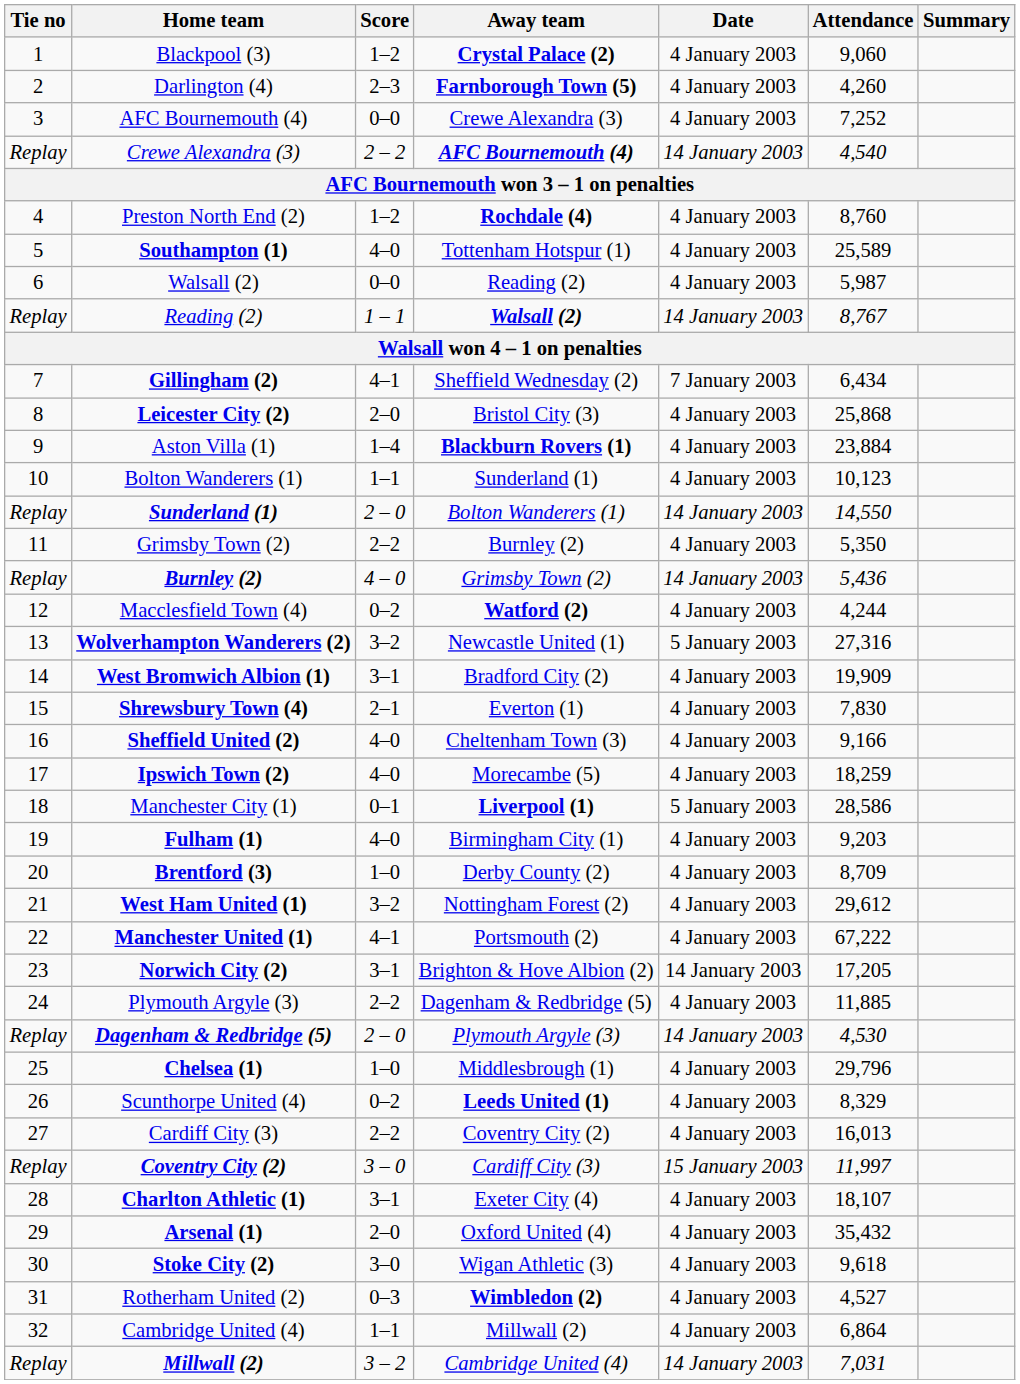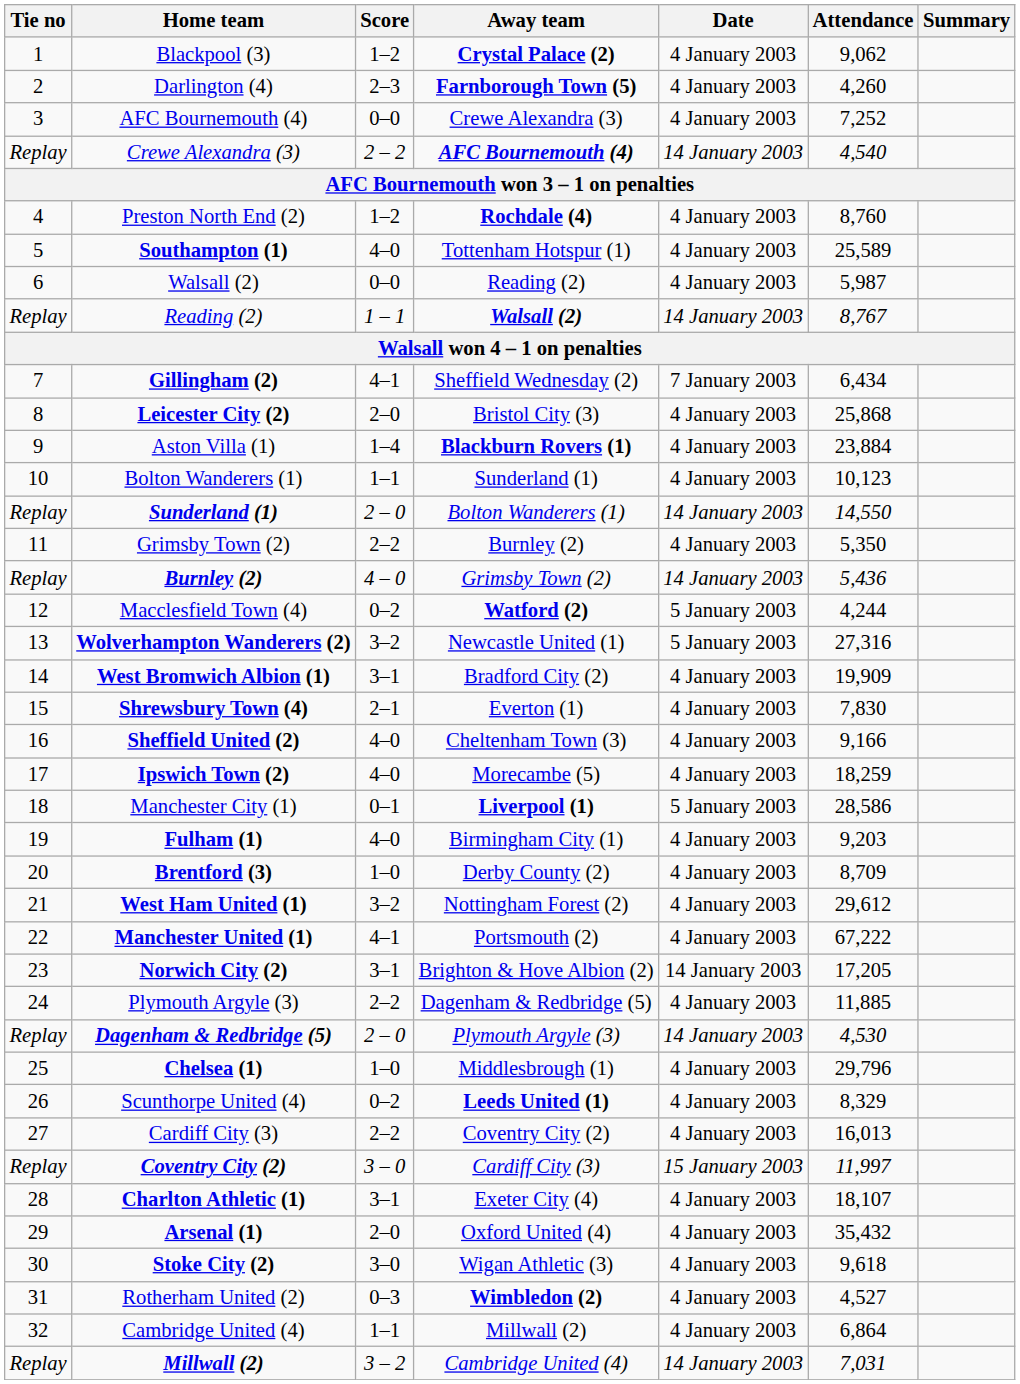 <table class="wikitable" style="text-align: center">
 <tr>
 <th>Tie no</th>
 <th>Home team</th>
 <th>Score</th>
 <th>Away team</th>
 <th>Date</th>
 <th>Attendance</th>
 <th>Summary</th>
 </tr>
 <tr>
 <td>1</td>
 <td><a href='#'>Blackpool</a> (3)</td>
 <td>1–2</td>
 <td><strong><a href='#'>Crystal Palace</a> (2)</strong></td>
 <td>4 January 2003</td>
-<td>9,060</td>
+<td>9,062</td>
 <td> </td>
 </tr>
 <tr>
 <td>2</td>
 <td><a href='#'>Darlington</a> (4)</td>
 <td>2–3</td>
 <td><strong><a href='#'>Farnborough Town</a> (5)</strong></td>
 <td>4 January 2003</td>
 <td>4,260</td>
 <td> </td>
 </tr>
 <tr>
 <td>3</td>
 <td><a href='#'>AFC Bournemouth</a> (4)</td>
 <td>0–0</td>
 <td><a href='#'>Crewe Alexandra</a> (3)</td>
 <td>4 January 2003</td>
 <td>7,252</td>
 <td> </td>
 </tr>
 <tr>
 <td><em>Replay</em></td>
 <td><em><a href='#'>Crewe Alexandra</a> (3)</em></td>
 <td><em>2 – 2</em></td>
 <td><strong><em><a href='#'>AFC Bournemouth</a> (4)</em></strong></td>
 <td><em>14 January 2003</em></td>
 <td><em>4,540</em></td>
 <td> </td>
 </tr>
 <tr>
 <th colspan=7><strong><a href='#'>AFC Bournemouth</a></strong> won 3 – 1 on penalties</th>
 </tr>
 <tr>
 <td>4</td>
 <td><a href='#'>Preston North End</a> (2)</td>
 <td>1–2</td>
 <td><strong><a href='#'>Rochdale</a> (4)</strong></td>
 <td>4 January 2003</td>
 <td>8,760</td>
 <td> </td>
 </tr>
 <tr>
 <td>5</td>
 <td><strong><a href='#'>Southampton</a> (1)</strong></td>
 <td>4–0</td>
 <td><a href='#'>Tottenham Hotspur</a> (1)</td>
 <td>4 January 2003</td>
 <td>25,589</td>
 <td> </td>
 </tr>
 <tr>
 <td>6</td>
 <td><a href='#'>Walsall</a> (2)</td>
 <td>0–0</td>
 <td><a href='#'>Reading</a> (2)</td>
 <td>4 January 2003</td>
 <td>5,987</td>
 <td> </td>
 </tr>
 <tr>
 <td><em>Replay</em></td>
 <td><em><a href='#'>Reading</a> (2)</em></td>
 <td><em>1 – 1</em></td>
 <td><strong><em><a href='#'>Walsall</a> (2)</em></strong></td>
 <td><em>14 January 2003</em></td>
 <td><em>8,767</em></td>
 <td></td>
 </tr>
 <tr>
 <th colspan=7><strong><a href='#'>Walsall</a></strong> won 4 – 1 on penalties</th>
 </tr>
 <tr>
 <td>7</td>
 <td><strong><a href='#'>Gillingham</a> (2)</strong></td>
 <td>4–1</td>
 <td><a href='#'>Sheffield Wednesday</a> (2)</td>
 <td>7 January 2003</td>
 <td>6,434</td>
 <td> </td>
 </tr>
 <tr>
 <td>8</td>
 <td><strong><a href='#'>Leicester City</a> (2)</strong></td>
 <td>2–0</td>
 <td><a href='#'>Bristol City</a> (3)</td>
 <td>4 January 2003</td>
 <td>25,868</td>
 <td> </td>
 </tr>
 <tr>
 <td>9</td>
 <td><a href='#'>Aston Villa</a> (1)</td>
 <td>1–4</td>
 <td><strong><a href='#'>Blackburn Rovers</a> (1)</strong></td>
 <td>4 January 2003</td>
 <td>23,884</td>
 <td> </td>
 </tr>
 <tr>
 <td>10</td>
 <td><a href='#'>Bolton Wanderers</a> (1)</td>
 <td>1–1</td>
 <td><a href='#'>Sunderland</a> (1)</td>
 <td>4 January 2003</td>
 <td>10,123</td>
 <td> </td>
 </tr>
 <tr>
 <td><em>Replay</em></td>
 <td><strong><em><a href='#'>Sunderland</a> (1)</em></strong></td>
 <td><em>2 – 0</em></td>
 <td><em><a href='#'>Bolton Wanderers</a> (1)</em></td>
 <td><em>14 January 2003</em></td>
 <td><em>14,550</em></td>
 <td> </td>
 </tr>
 <tr>
 <td>11</td>
 <td><a href='#'>Grimsby Town</a> (2)</td>
 <td>2–2</td>
 <td><a href='#'>Burnley</a> (2)</td>
 <td>4 January 2003</td>
 <td>5,350</td>
 <td> </td>
 </tr>
 <tr>
 <td><em>Replay</em></td>
 <td><strong><em><a href='#'>Burnley</a> (2)</em></strong></td>
 <td><em>4 – 0</em></td>
 <td><em><a href='#'>Grimsby Town</a> (2)</em></td>
 <td><em>14 January 2003</em></td>
 <td><em>5,436</em></td>
 <td> </td>
 </tr>
 <tr>
 <td>12</td>
 <td><a href='#'>Macclesfield Town</a> (4)</td>
 <td>0–2</td>
 <td><strong><a href='#'>Watford</a> (2)</strong></td>
-<td>4 January 2003</td>
+<td>5 January 2003</td>
 <td>4,244</td>
 <td> </td>
 </tr>
 <tr>
 <td>13</td>
 <td><strong><a href='#'>Wolverhampton Wanderers</a> (2)</strong></td>
 <td>3–2</td>
 <td><a href='#'>Newcastle United</a> (1)</td>
 <td>5 January 2003</td>
 <td>27,316</td>
 <td> </td>
 </tr>
 <tr>
 <td>14</td>
 <td><strong><a href='#'>West Bromwich Albion</a> (1)</strong></td>
 <td>3–1</td>
 <td><a href='#'>Bradford City</a> (2)</td>
 <td>4 January 2003</td>
 <td>19,909</td>
 <td> </td>
 </tr>
 <tr>
 <td>15</td>
 <td><strong><a href='#'>Shrewsbury Town</a> (4)</strong></td>
 <td>2–1</td>
 <td><a href='#'>Everton</a> (1)</td>
 <td>4 January 2003</td>
 <td>7,830</td>
 <td> </td>
 </tr>
 <tr>
 <td>16</td>
 <td><strong><a href='#'>Sheffield United</a> (2)</strong></td>
 <td>4–0</td>
 <td><a href='#'>Cheltenham Town</a> (3)</td>
 <td>4 January 2003</td>
 <td>9,166</td>
 <td> </td>
 </tr>
 <tr>
 <td>17</td>
 <td><strong><a href='#'>Ipswich Town</a> (2)</strong></td>
 <td>4–0</td>
 <td><a href='#'>Morecambe</a> (5)</td>
 <td>4 January 2003</td>
 <td>18,259</td>
 <td> </td>
 </tr>
 <tr>
 <td>18</td>
 <td><a href='#'>Manchester City</a> (1)</td>
 <td>0–1</td>
 <td><strong><a href='#'>Liverpool</a> (1)</strong></td>
 <td>5 January 2003</td>
 <td>28,586</td>
 <td> </td>
 </tr>
 <tr>
 <td>19</td>
 <td><strong><a href='#'>Fulham</a> (1)</strong></td>
 <td>4–0</td>
 <td><a href='#'>Birmingham City</a> (1)</td>
 <td>4 January 2003</td>
 <td>9,203</td>
 <td> </td>
 </tr>
 <tr>
 <td>20</td>
 <td><strong><a href='#'>Brentford</a> (3)</strong></td>
 <td>1–0</td>
 <td><a href='#'>Derby County</a> (2)</td>
 <td>4 January 2003</td>
 <td>8,709</td>
 <td> </td>
 </tr>
 <tr>
 <td>21</td>
 <td><strong><a href='#'>West Ham United</a> (1)</strong></td>
 <td>3–2</td>
 <td><a href='#'>Nottingham Forest</a> (2)</td>
 <td>4 January 2003</td>
 <td>29,612</td>
 <td> </td>
 </tr>
 <tr>
 <td>22</td>
 <td><strong><a href='#'>Manchester United</a> (1)</strong></td>
 <td>4–1</td>
 <td><a href='#'>Portsmouth</a> (2)</td>
 <td>4 January 2003</td>
 <td>67,222</td>
 <td> </td>
 </tr>
 <tr>
 <td>23</td>
 <td><strong><a href='#'>Norwich City</a> (2)</strong></td>
 <td>3–1</td>
 <td><a href='#'>Brighton & Hove Albion</a> (2)</td>
 <td>14 January 2003</td>
 <td>17,205</td>
 <td> </td>
 </tr>
 <tr>
 <td>24</td>
 <td><a href='#'>Plymouth Argyle</a> (3)</td>
 <td>2–2</td>
 <td><a href='#'>Dagenham & Redbridge</a> (5)</td>
 <td>4 January 2003</td>
 <td>11,885</td>
 <td> </td>
 </tr>
 <tr>
 <td><em>Replay</em></td>
 <td><strong><em><a href='#'>Dagenham & Redbridge</a> (5)</em></strong></td>
 <td><em>2 – 0</em></td>
 <td><em><a href='#'>Plymouth Argyle</a> (3)</em></td>
 <td><em>14 January 2003</em></td>
 <td><em>4,530</em></td>
 <td> </td>
 </tr>
 <tr>
 <td>25</td>
 <td><strong><a href='#'>Chelsea</a> (1)</strong></td>
 <td>1–0</td>
 <td><a href='#'>Middlesbrough</a> (1)</td>
 <td>4 January 2003</td>
 <td>29,796</td>
 <td> </td>
 </tr>
 <tr>
 <td>26</td>
 <td><a href='#'>Scunthorpe United</a> (4)</td>
 <td>0–2</td>
 <td><strong><a href='#'>Leeds United</a> (1)</strong></td>
 <td>4 January 2003</td>
 <td>8,329</td>
 <td> </td>
 </tr>
 <tr>
 <td>27</td>
 <td><a href='#'>Cardiff City</a> (3)</td>
 <td>2–2</td>
 <td><a href='#'>Coventry City</a> (2)</td>
 <td>4 January 2003</td>
 <td>16,013</td>
 <td> </td>
 </tr>
 <tr>
 <td><em>Replay</em></td>
 <td><strong><em><a href='#'>Coventry City</a> (2)</em></strong></td>
 <td><em>3 – 0</em></td>
 <td><em><a href='#'>Cardiff City</a> (3)</em></td>
 <td><em>15 January 2003</em></td>
 <td><em>11,997</em></td>
 <td> </td>
 </tr>
 <tr>
 <td>28</td>
 <td><strong><a href='#'>Charlton Athletic</a> (1)</strong></td>
 <td>3–1</td>
 <td><a href='#'>Exeter City</a> (4)</td>
 <td>4 January 2003</td>
 <td>18,107</td>
 <td> </td>
 </tr>
 <tr>
 <td>29</td>
 <td><strong><a href='#'>Arsenal</a> (1)</strong></td>
 <td>2–0</td>
 <td><a href='#'>Oxford United</a> (4)</td>
 <td>4 January 2003</td>
 <td>35,432</td>
 <td> </td>
 </tr>
 <tr>
 <td>30</td>
 <td><strong><a href='#'>Stoke City</a> (2)</strong></td>
 <td>3–0</td>
 <td><a href='#'>Wigan Athletic</a> (3)</td>
 <td>4 January 2003</td>
 <td>9,618</td>
 <td> </td>
 </tr>
 <tr>
 <td>31</td>
 <td><a href='#'>Rotherham United</a> (2)</td>
 <td>0–3</td>
 <td><strong><a href='#'>Wimbledon</a> (2)</strong></td>
 <td>4 January 2003</td>
 <td>4,527</td>
 <td> </td>
 </tr>
 <tr>
 <td>32</td>
 <td><a href='#'>Cambridge United</a> (4)</td>
 <td>1–1</td>
 <td><a href='#'>Millwall</a> (2)</td>
 <td>4 January 2003</td>
 <td>6,864</td>
 <td> </td>
 </tr>
 <tr>
 <td><em>Replay</em></td>
 <td><strong><em><a href='#'>Millwall</a> (2)</em></strong></td>
 <td><em>3 – 2</em></td>
 <td><em><a href='#'>Cambridge United</a> (4)</em></td>
 <td><em>14 January 2003</em></td>
 <td><em>7,031</em></td>
 <td> </td>
 </tr>
 </table>
